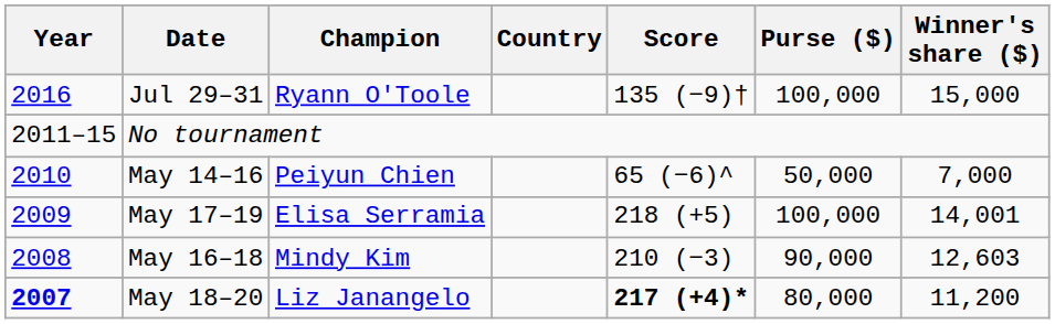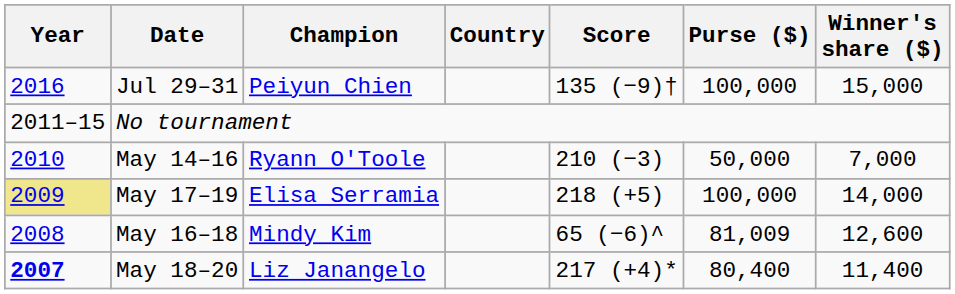 <table class="wikitable">
 <tr>
 <th>Year</th>
 <th>Date</th>
 <th>Champion</th>
 <th>Country</th>
 <th>Score</th>
 <th>Purse ($)</th>
 <th>Winner's<br>share ($)</th>
 </tr>
 <tr>
 <td><a href='#'>2016</a></td>
 <td>Jul 29–31</td>
-<td><a href='#'>Ryann O'Toole</a></td>
+<td><a href='#'>Peiyun Chien</a></td>
 <td></td>
 <td>135 (−9)†</td>
 <td align=center>100,000</td>
 <td align=center>15,000</td>
 </tr>
 <tr>
 <td>2011–15</td>
 <td colspan=6><em>No tournament</em></td>
 </tr>
 <tr>
 <td><a href='#'>2010</a></td>
 <td>May 14–16</td>
-<td><a href='#'>Peiyun Chien</a></td>
+<td><a href='#'>Ryann O'Toole</a></td>
 <td></td>
-<td>65 (−6)^</td>
+<td>210 (−3)</td>
 <td align=center>50,000</td>
 <td align=center>7,000</td>
 </tr>
 <tr>
-<td><a href='#'>2009</a></td>
+<td style="background: khaki;"><a href='#'>2009</a></td>
 <td>May 17–19</td>
 <td><a href='#'>Elisa Serramia</a></td>
 <td></td>
 <td>218 (+5)</td>
 <td align=center>100,000</td>
-<td align=center>14,001</td>
+<td align=center>14,000</td>
 </tr>
 <tr>
 <td><a href='#'>2008</a></td>
 <td>May 16–18</td>
 <td><a href='#'>Mindy Kim</a></td>
 <td></td>
-<td>210 (−3)</td>
-<td align=center>90,000</td>
-<td align=center>12,603</td>
+<td>65 (−6)^</td>
+<td align=center>81,009</td>
+<td align=center>12,600</td>
 </tr>
 <tr>
 <td><strong><a href='#'>2007</a></strong></td>
 <td>May 18–20</td>
 <td><a href='#'>Liz Janangelo</a></td>
 <td></td>
-<td><strong>217 (+4)*</strong></td>
-<td align=center>80,000</td>
-<td align=center>11,200</td>
+<td>217 (+4)*</td>
+<td align=center>80,400</td>
+<td align=center>11,400</td>
 </tr>
 </table>
